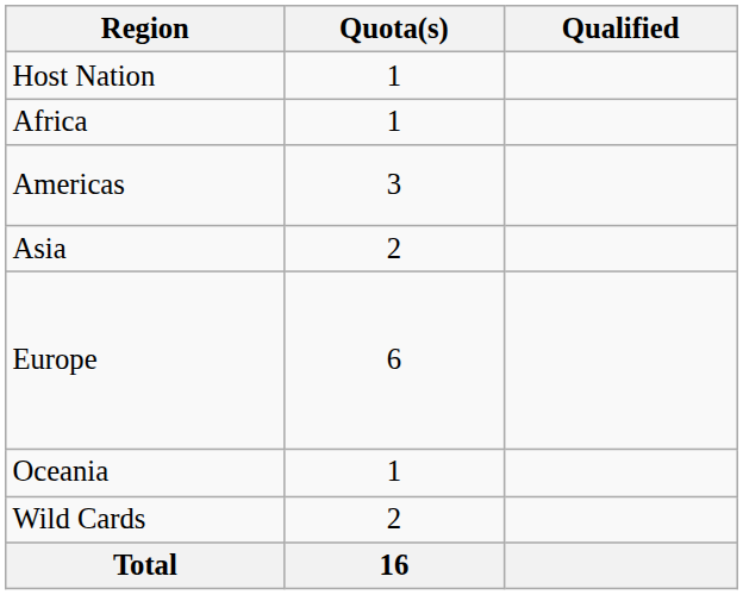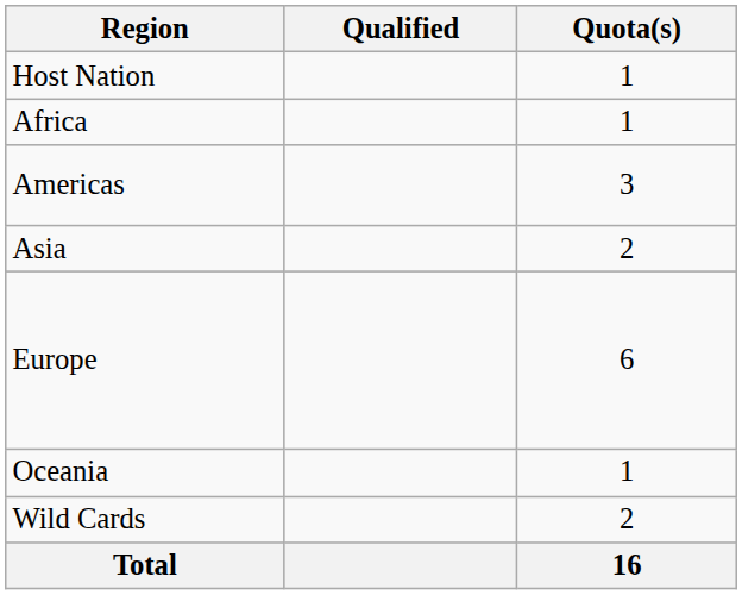 <table class="wikitable" width=400>
 <tr>
 <th>Region</th>
+<th>Qualified</th>
 <th>Quota(s)</th>
-<th>Qualified</th>
 </tr>
 <tr>
 <td>Host Nation</td>
+<td></td>
 <td align=center>1</td>
-<td></td>
 </tr>
 <tr>
 <td>Africa</td>
+<td></td>
 <td align=center>1</td>
-<td></td>
 </tr>
 <tr>
 <td>Americas</td>
+<td><br><br></td>
 <td align=center>3</td>
-<td><br><br></td>
 </tr>
 <tr>
 <td>Asia</td>
+<td><br></td>
 <td align=center>2</td>
-<td><br></td>
 </tr>
 <tr>
 <td>Europe</td>
+<td><br><br><br><br><br></td>
 <td align=center>6</td>
-<td><br><br><br><br><br></td>
 </tr>
 <tr>
 <td>Oceania</td>
+<td></td>
 <td align=center>1</td>
-<td></td>
 </tr>
 <tr>
 <td>Wild Cards</td>
+<td><br></td>
 <td align=center>2</td>
-<td><br></td>
 </tr>
 <tr>
 <th>Total</th>
+<th></th>
 <th>16</th>
-<th></th>
 </tr>
 </table>
